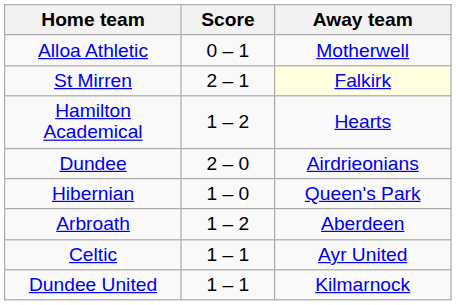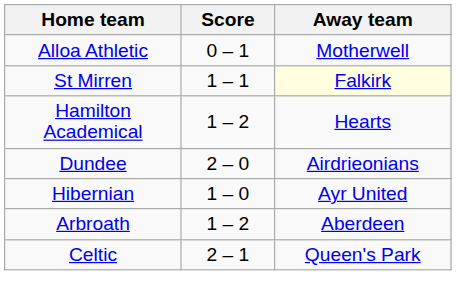 <table class="wikitable" style="text-align: center">
 <tr>
 <th width=140>Home team</th>
 <th width=70>Score</th>
 <th width=140>Away team</th>
 </tr>
 <tr>
 <td><a href='#'>Alloa Athletic</a></td>
 <td>0 – 1</td>
 <td><a href='#'>Motherwell</a></td>
 </tr>
 <tr>
 <td><a href='#'>St Mirren</a></td>
-<td>2 – 1</td>
+<td>1 – 1</td>
 <td style="background: lightyellow;"><a href='#'>Falkirk</a></td>
 </tr>
 <tr>
 <td><a href='#'>Hamilton Academical</a></td>
 <td>1 – 2</td>
 <td><a href='#'>Hearts</a></td>
 </tr>
 <tr>
 <td><a href='#'>Dundee</a></td>
 <td>2 – 0</td>
 <td><a href='#'>Airdrieonians</a></td>
 </tr>
 <tr>
 <td><a href='#'>Hibernian</a></td>
 <td>1 – 0</td>
-<td><a href='#'>Queen's Park</a></td>
+<td><a href='#'>Ayr United</a></td>
 </tr>
 <tr>
 <td><a href='#'>Arbroath</a></td>
 <td>1 – 2</td>
 <td><a href='#'>Aberdeen</a></td>
 </tr>
 <tr>
 <td><a href='#'>Celtic</a></td>
-<td>1 – 1</td>
-<td><a href='#'>Ayr United</a></td>
-</tr>
-<tr>
-<td><a href='#'>Dundee United</a></td>
-<td>1 – 1</td>
-<td><a href='#'>Kilmarnock</a></td>
+<td>2 – 1</td>
+<td><a href='#'>Queen's Park</a></td>
 </tr>
 </table>
